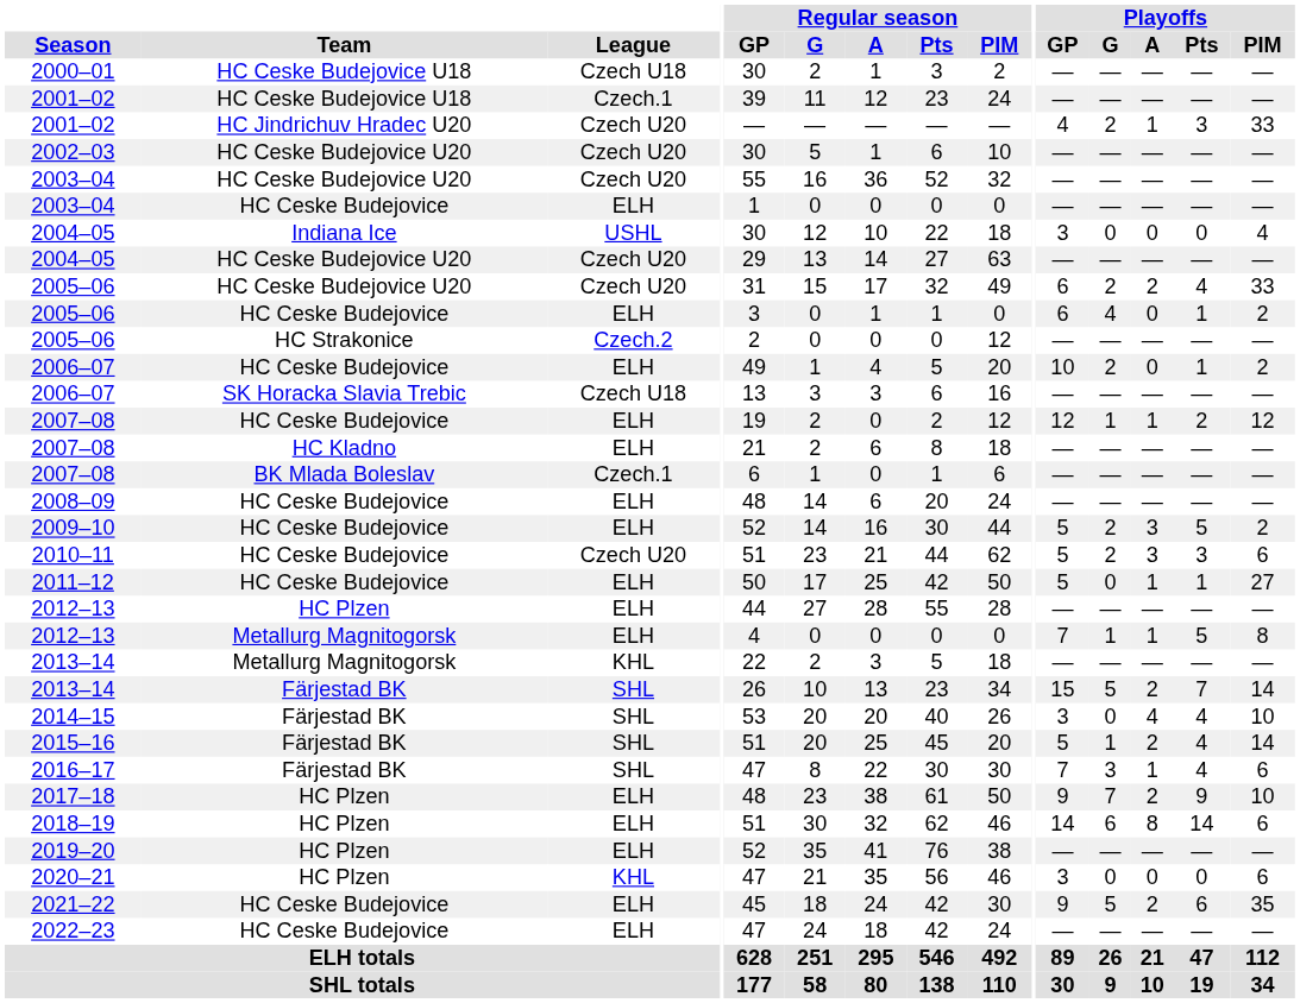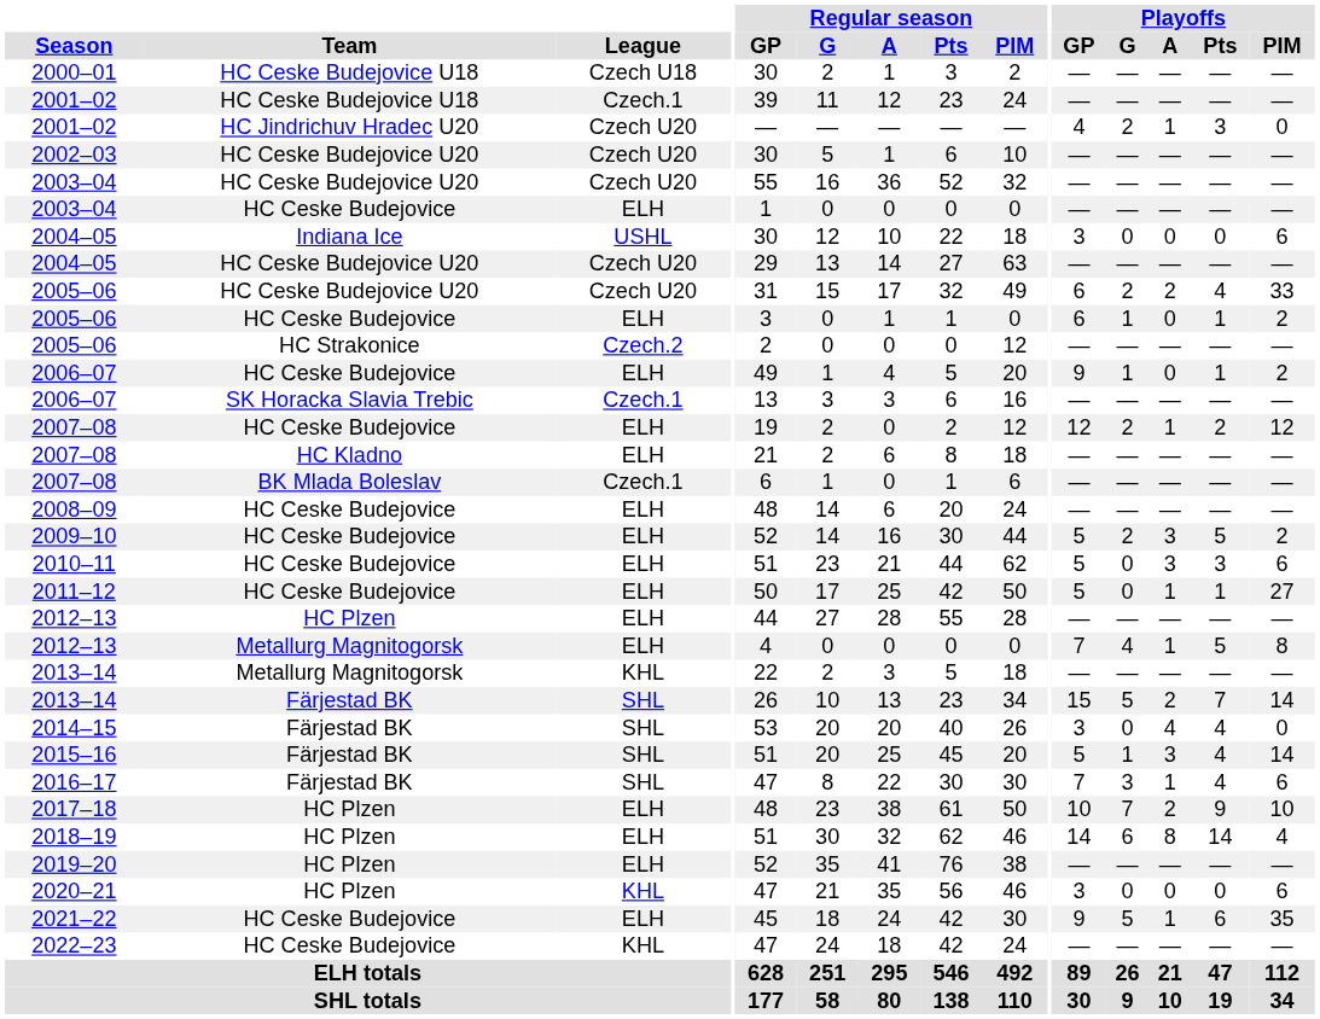 <table border="0" cellpadding="1" cellspacing="0" style="text-align:center; width:60em">
 <tr bgcolor="#e0e0e0">
 <th colspan="3" bgcolor="#ffffff"></th>
 <th rowspan="99" bgcolor="#ffffff"></th>
 <th colspan="5"><a href='#'>Regular season</a></th>
 <th rowspan="99" bgcolor="#ffffff"></th>
 <th colspan="5"><a href='#'>Playoffs</a></th>
 </tr>
 <tr bgcolor="#e0e0e0">
 <th><a href='#'>Season</a></th>
 <th>Team</th>
 <th>League</th>
 <th>GP</th>
 <th><a href='#'>G</a></th>
 <th><a href='#'>A</a></th>
 <th><a href='#'>Pts</a></th>
 <th><a href='#'>PIM</a></th>
 <th>GP</th>
 <th>G</th>
 <th>A</th>
 <th>Pts</th>
 <th>PIM</th>
 </tr>
 <tr>
 <td><a href='#'>2000–01</a></td>
 <td><a href='#'>HC Ceske Budejovice</a> U18</td>
 <td>Czech U18</td>
 <td>30</td>
 <td>2</td>
 <td>1</td>
 <td>3</td>
 <td>2</td>
 <td>—</td>
 <td>—</td>
 <td>—</td>
 <td>—</td>
 <td>—</td>
 </tr>
 <tr bgcolor="#f0f0f0">
 <td><a href='#'>2001–02</a></td>
 <td>HC Ceske Budejovice U18</td>
 <td>Czech.1</td>
 <td>39</td>
 <td>11</td>
 <td>12</td>
 <td>23</td>
 <td>24</td>
 <td>—</td>
 <td>—</td>
 <td>—</td>
 <td>—</td>
 <td>—</td>
 </tr>
 <tr>
 <td><a href='#'>2001–02</a></td>
 <td><a href='#'>HC Jindrichuv Hradec</a> U20</td>
 <td>Czech U20</td>
 <td>—</td>
 <td>—</td>
 <td>—</td>
 <td>—</td>
 <td>—</td>
 <td>4</td>
 <td>2</td>
 <td>1</td>
 <td>3</td>
-<td>33</td>
+<td>0</td>
 </tr>
 <tr bgcolor="#f0f0f0">
 <td><a href='#'>2002–03</a></td>
 <td>HC Ceske Budejovice U20</td>
 <td>Czech U20</td>
 <td>30</td>
 <td>5</td>
 <td>1</td>
 <td>6</td>
 <td>10</td>
 <td>—</td>
 <td>—</td>
 <td>—</td>
 <td>—</td>
 <td>—</td>
 </tr>
 <tr>
 <td><a href='#'>2003–04</a></td>
 <td>HC Ceske Budejovice U20</td>
 <td>Czech U20</td>
 <td>55</td>
 <td>16</td>
 <td>36</td>
 <td>52</td>
 <td>32</td>
 <td>—</td>
 <td>—</td>
 <td>—</td>
 <td>—</td>
 <td>—</td>
 </tr>
 <tr bgcolor="#f0f0f0">
 <td><a href='#'>2003–04</a></td>
 <td>HC Ceske Budejovice</td>
 <td>ELH</td>
 <td>1</td>
 <td>0</td>
 <td>0</td>
 <td>0</td>
 <td>0</td>
 <td>—</td>
 <td>—</td>
 <td>—</td>
 <td>—</td>
 <td>—</td>
 </tr>
 <tr>
 <td><a href='#'>2004–05</a></td>
 <td><a href='#'>Indiana Ice</a></td>
 <td><a href='#'>USHL</a></td>
 <td>30</td>
 <td>12</td>
 <td>10</td>
 <td>22</td>
 <td>18</td>
 <td>3</td>
 <td>0</td>
 <td>0</td>
 <td>0</td>
-<td>4</td>
+<td>6</td>
 </tr>
 <tr bgcolor="#f0f0f0">
 <td><a href='#'>2004–05</a></td>
 <td>HC Ceske Budejovice U20</td>
 <td>Czech U20</td>
 <td>29</td>
 <td>13</td>
 <td>14</td>
 <td>27</td>
 <td>63</td>
 <td>—</td>
 <td>—</td>
 <td>—</td>
 <td>—</td>
 <td>—</td>
 </tr>
 <tr>
 <td><a href='#'>2005–06</a></td>
 <td>HC Ceske Budejovice U20</td>
 <td>Czech U20</td>
 <td>31</td>
 <td>15</td>
 <td>17</td>
 <td>32</td>
 <td>49</td>
 <td>6</td>
 <td>2</td>
 <td>2</td>
 <td>4</td>
 <td>33</td>
 </tr>
 <tr bgcolor="#f0f0f0">
 <td><a href='#'>2005–06</a></td>
 <td>HC Ceske Budejovice</td>
 <td>ELH</td>
 <td>3</td>
 <td>0</td>
 <td>1</td>
 <td>1</td>
 <td>0</td>
 <td>6</td>
-<td>4</td>
+<td>1</td>
 <td>0</td>
 <td>1</td>
 <td>2</td>
 </tr>
 <tr>
 <td><a href='#'>2005–06</a></td>
 <td>HC Strakonice</td>
 <td><a href='#'>Czech.2</a></td>
 <td>2</td>
 <td>0</td>
 <td>0</td>
 <td>0</td>
 <td>12</td>
 <td>—</td>
 <td>—</td>
 <td>—</td>
 <td>—</td>
 <td>—</td>
 </tr>
 <tr bgcolor="#f0f0f0">
 <td><a href='#'>2006–07</a></td>
 <td>HC Ceske Budejovice</td>
 <td>ELH</td>
 <td>49</td>
 <td>1</td>
 <td>4</td>
 <td>5</td>
 <td>20</td>
-<td>10</td>
-<td>2</td>
+<td>9</td>
+<td>1</td>
 <td>0</td>
 <td>1</td>
 <td>2</td>
 </tr>
 <tr>
 <td><a href='#'>2006–07</a></td>
 <td><a href='#'>SK Horacka Slavia Trebic</a></td>
-<td>Czech U18</td>
+<td><a href='#'>Czech.1</a></td>
 <td>13</td>
 <td>3</td>
 <td>3</td>
 <td>6</td>
 <td>16</td>
 <td>—</td>
 <td>—</td>
 <td>—</td>
 <td>—</td>
 <td>—</td>
 </tr>
 <tr bgcolor="#f0f0f0">
 <td><a href='#'>2007–08</a></td>
 <td>HC Ceske Budejovice</td>
 <td>ELH</td>
 <td>19</td>
 <td>2</td>
 <td>0</td>
 <td>2</td>
 <td>12</td>
 <td>12</td>
-<td>1</td>
+<td>2</td>
 <td>1</td>
 <td>2</td>
 <td>12</td>
 </tr>
 <tr>
 <td><a href='#'>2007–08</a></td>
 <td><a href='#'>HC Kladno</a></td>
 <td>ELH</td>
 <td>21</td>
 <td>2</td>
 <td>6</td>
 <td>8</td>
 <td>18</td>
 <td>—</td>
 <td>—</td>
 <td>—</td>
 <td>—</td>
 <td>—</td>
 </tr>
 <tr bgcolor="#f0f0f0">
 <td><a href='#'>2007–08</a></td>
 <td><a href='#'>BK Mlada Boleslav</a></td>
 <td>Czech.1</td>
 <td>6</td>
 <td>1</td>
 <td>0</td>
 <td>1</td>
 <td>6</td>
 <td>—</td>
 <td>—</td>
 <td>—</td>
 <td>—</td>
 <td>—</td>
 </tr>
 <tr>
 <td><a href='#'>2008–09</a></td>
 <td>HC Ceske Budejovice</td>
 <td>ELH</td>
 <td>48</td>
 <td>14</td>
 <td>6</td>
 <td>20</td>
 <td>24</td>
 <td>—</td>
 <td>—</td>
 <td>—</td>
 <td>—</td>
 <td>—</td>
 </tr>
 <tr bgcolor="#f0f0f0">
 <td><a href='#'>2009–10</a></td>
 <td>HC Ceske Budejovice</td>
 <td>ELH</td>
 <td>52</td>
 <td>14</td>
 <td>16</td>
 <td>30</td>
 <td>44</td>
 <td>5</td>
 <td>2</td>
 <td>3</td>
 <td>5</td>
 <td>2</td>
 </tr>
 <tr>
 <td><a href='#'>2010–11</a></td>
 <td>HC Ceske Budejovice</td>
-<td>Czech U20</td>
+<td>ELH</td>
 <td>51</td>
 <td>23</td>
 <td>21</td>
 <td>44</td>
 <td>62</td>
 <td>5</td>
-<td>2</td>
+<td>0</td>
 <td>3</td>
 <td>3</td>
 <td>6</td>
 </tr>
 <tr bgcolor="#f0f0f0">
 <td><a href='#'>2011–12</a></td>
 <td>HC Ceske Budejovice</td>
 <td>ELH</td>
 <td>50</td>
 <td>17</td>
 <td>25</td>
 <td>42</td>
 <td>50</td>
 <td>5</td>
 <td>0</td>
 <td>1</td>
 <td>1</td>
 <td>27</td>
 </tr>
 <tr>
 <td><a href='#'>2012–13</a></td>
 <td><a href='#'>HC Plzen</a></td>
 <td>ELH</td>
 <td>44</td>
 <td>27</td>
 <td>28</td>
 <td>55</td>
 <td>28</td>
 <td>—</td>
 <td>—</td>
 <td>—</td>
 <td>—</td>
 <td>—</td>
 </tr>
 <tr bgcolor="#f0f0f0">
 <td><a href='#'>2012–13</a></td>
 <td><a href='#'>Metallurg Magnitogorsk</a></td>
 <td>ELH</td>
 <td>4</td>
 <td>0</td>
 <td>0</td>
 <td>0</td>
 <td>0</td>
 <td>7</td>
-<td>1</td>
+<td>4</td>
 <td>1</td>
 <td>5</td>
 <td>8</td>
 </tr>
 <tr>
 <td><a href='#'>2013–14</a></td>
 <td>Metallurg Magnitogorsk</td>
 <td>KHL</td>
 <td>22</td>
 <td>2</td>
 <td>3</td>
 <td>5</td>
 <td>18</td>
 <td>—</td>
 <td>—</td>
 <td>—</td>
 <td>—</td>
 <td>—</td>
 </tr>
 <tr bgcolor="#f0f0f0">
 <td><a href='#'>2013–14</a></td>
 <td><a href='#'>Färjestad BK</a></td>
 <td><a href='#'>SHL</a></td>
 <td>26</td>
 <td>10</td>
 <td>13</td>
 <td>23</td>
 <td>34</td>
 <td>15</td>
 <td>5</td>
 <td>2</td>
 <td>7</td>
 <td>14</td>
 </tr>
 <tr>
 <td><a href='#'>2014–15</a></td>
 <td>Färjestad BK</td>
 <td>SHL</td>
 <td>53</td>
 <td>20</td>
 <td>20</td>
 <td>40</td>
 <td>26</td>
 <td>3</td>
 <td>0</td>
 <td>4</td>
 <td>4</td>
-<td>10</td>
+<td>0</td>
 </tr>
 <tr bgcolor="#f0f0f0">
 <td><a href='#'>2015–16</a></td>
 <td>Färjestad BK</td>
 <td>SHL</td>
 <td>51</td>
 <td>20</td>
 <td>25</td>
 <td>45</td>
 <td>20</td>
 <td>5</td>
 <td>1</td>
-<td>2</td>
+<td>3</td>
 <td>4</td>
 <td>14</td>
 </tr>
 <tr>
 <td><a href='#'>2016–17</a></td>
 <td>Färjestad BK</td>
 <td>SHL</td>
 <td>47</td>
 <td>8</td>
 <td>22</td>
 <td>30</td>
 <td>30</td>
 <td>7</td>
 <td>3</td>
 <td>1</td>
 <td>4</td>
 <td>6</td>
 </tr>
 <tr bgcolor="#f0f0f0">
 <td><a href='#'>2017–18</a></td>
 <td>HC Plzen</td>
 <td>ELH</td>
 <td>48</td>
 <td>23</td>
 <td>38</td>
 <td>61</td>
 <td>50</td>
-<td>9</td>
+<td>10</td>
 <td>7</td>
 <td>2</td>
 <td>9</td>
 <td>10</td>
 </tr>
 <tr>
 <td><a href='#'>2018–19</a></td>
 <td>HC Plzen</td>
 <td>ELH</td>
 <td>51</td>
 <td>30</td>
 <td>32</td>
 <td>62</td>
 <td>46</td>
 <td>14</td>
 <td>6</td>
 <td>8</td>
 <td>14</td>
-<td>6</td>
+<td>4</td>
 </tr>
 <tr bgcolor="#f0f0f0">
 <td><a href='#'>2019–20</a></td>
 <td>HC Plzen</td>
 <td>ELH</td>
 <td>52</td>
 <td>35</td>
 <td>41</td>
 <td>76</td>
 <td>38</td>
 <td>—</td>
 <td>—</td>
 <td>—</td>
 <td>—</td>
 <td>—</td>
 </tr>
 <tr>
 <td><a href='#'>2020–21</a></td>
 <td>HC Plzen</td>
 <td><a href='#'>KHL</a></td>
 <td>47</td>
 <td>21</td>
 <td>35</td>
 <td>56</td>
 <td>46</td>
 <td>3</td>
 <td>0</td>
 <td>0</td>
 <td>0</td>
 <td>6</td>
 </tr>
 <tr bgcolor="#f0f0f0">
 <td><a href='#'>2021–22</a></td>
 <td>HC Ceske Budejovice</td>
 <td>ELH</td>
 <td>45</td>
 <td>18</td>
 <td>24</td>
 <td>42</td>
 <td>30</td>
 <td>9</td>
 <td>5</td>
-<td>2</td>
+<td>1</td>
 <td>6</td>
 <td>35</td>
 </tr>
 <tr>
 <td><a href='#'>2022–23</a></td>
 <td>HC Ceske Budejovice</td>
-<td>ELH</td>
+<td>KHL</td>
 <td>47</td>
 <td>24</td>
 <td>18</td>
 <td>42</td>
 <td>24</td>
 <td>—</td>
 <td>—</td>
 <td>—</td>
 <td>—</td>
 <td>—</td>
 </tr>
 <tr ALIGN="center" bgcolor="#e0e0e0">
 <th colspan="3">ELH totals</th>
 <th ALIGN="center">628</th>
 <th ALIGN="center">251</th>
 <th ALIGN="center">295</th>
 <th ALIGN="center">546</th>
 <th ALIGN="center">492</th>
 <th ALIGN="center">89</th>
 <th ALIGN="center">26</th>
 <th ALIGN="center">21</th>
 <th ALIGN="center">47</th>
 <th ALIGN="center">112</th>
 </tr>
 <tr>
 </tr>
 <tr ALIGN="center" bgcolor="#e0e0e0">
 <th colspan="3">SHL totals</th>
 <th ALIGN="center">177</th>
 <th ALIGN="center">58</th>
 <th ALIGN="center">80</th>
 <th ALIGN="center">138</th>
 <th ALIGN="center">110</th>
 <th ALIGN="center">30</th>
 <th ALIGN="center">9</th>
 <th ALIGN="center">10</th>
 <th ALIGN="center">19</th>
 <th ALIGN="center">34</th>
 </tr>
 </table>
